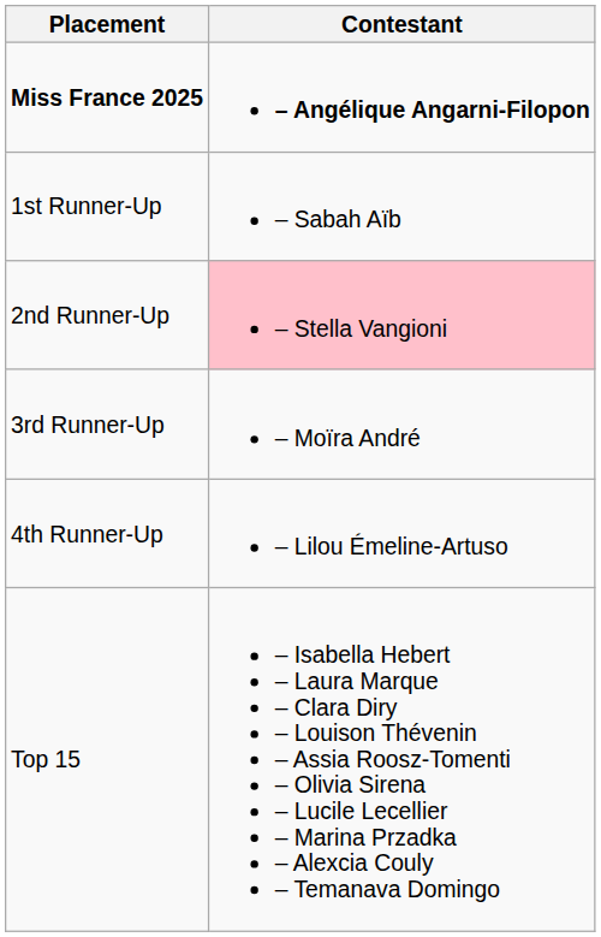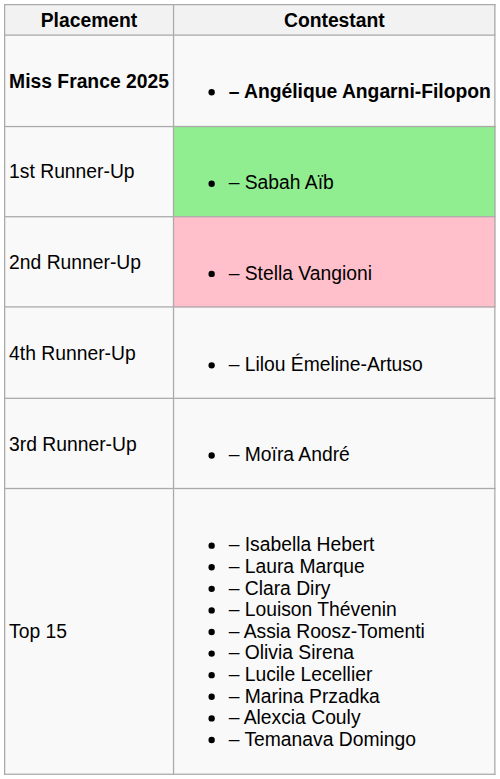 <table class="wikitable sortable" style="font-size: 95%;">
 <tr>
 <th>Placement</th>
 <th>Contestant</th>
 </tr>
 <tr>
 <td><strong>Miss France 2025</strong></td>
 <td><br><ul><li><strong> – Angélique Angarni-Filopon</strong></li></ul></td>
 </tr>
 <tr>
 <td>1st Runner-Up</td>
-<td><br><ul><li> – Sabah Aïb</li></ul></td>
+<td style="background: lightgreen;"><br><ul><li> – Sabah Aïb</li></ul></td>
 </tr>
 <tr>
 <td>2nd Runner-Up</td>
 <td style="background: pink;"><br><ul><li> – Stella Vangioni</li></ul></td>
 </tr>
 <tr>
+<td>4th Runner-Up</td>
+<td><br><ul><li> – Lilou Émeline-Artuso</li></ul></td>
+</tr>
+<tr>
 <td>3rd Runner-Up</td>
 <td><br><ul><li> – Moïra André</li></ul></td>
-</tr>
-<tr>
-<td>4th Runner-Up</td>
-<td><br><ul><li> – Lilou Émeline-Artuso</li></ul></td>
 </tr>
 <tr>
 <td>Top 15</td>
 <td><br><ul><li> – Isabella Hebert</li><li> – Laura Marque</li><li> – Clara Diry</li><li> – Louison Thévenin</li><li> – Assia Roosz-Tomenti</li><li> – Olivia Sirena</li><li> – Lucile Lecellier</li><li> – Marina Przadka</li><li> – Alexcia Couly</li><li> – Temanava Domingo</li></ul></td>
 </tr>
 </table>
